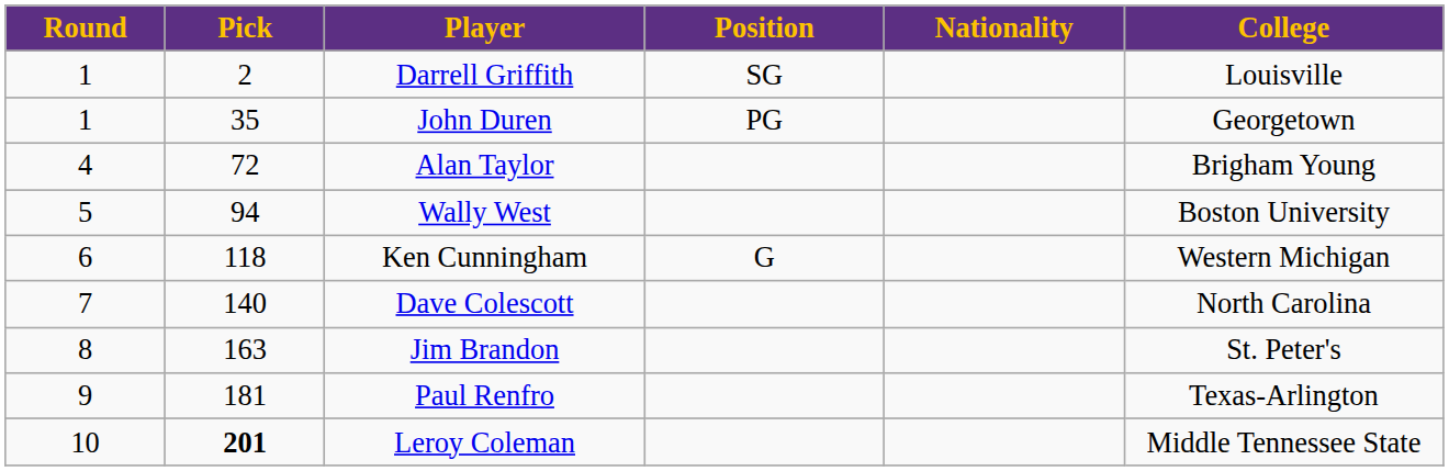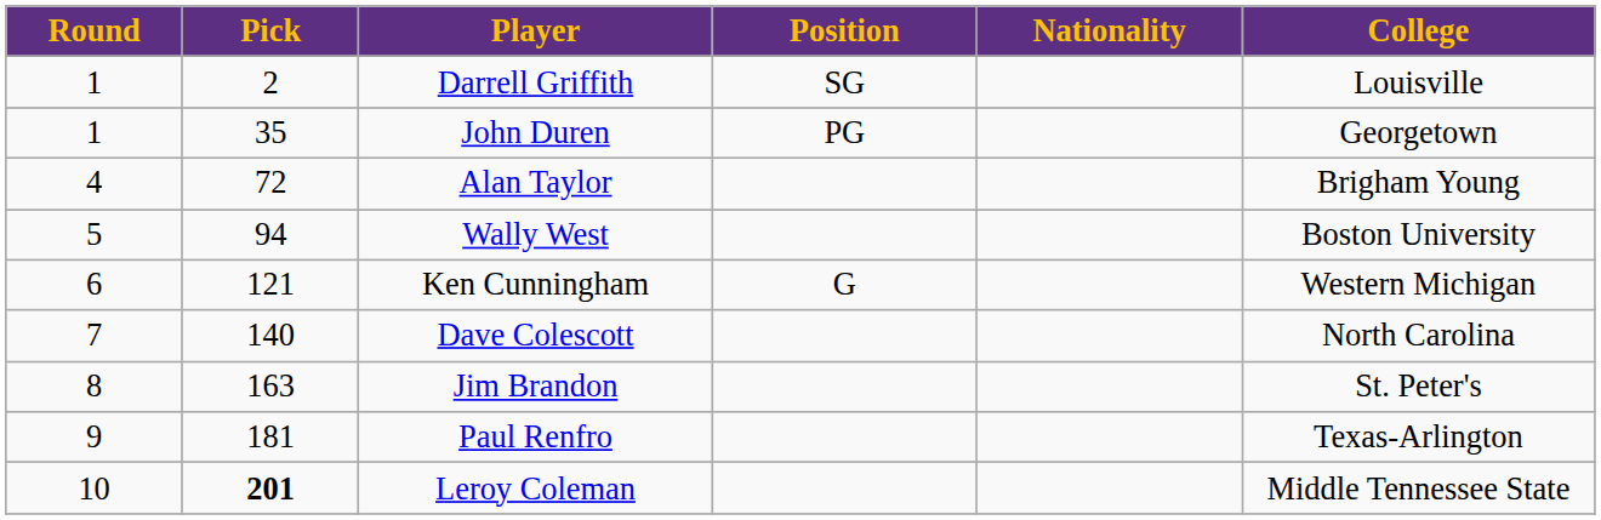 <table class="wikitable sortable sortable">
 <tr>
 <th style="background:#5C2F83; color:#FCC200" width="10%">Round</th>
 <th style="background:#5C2F83; color:#FCC200" width="10%">Pick</th>
 <th style="background:#5C2F83; color:#FCC200" width="20%">Player</th>
 <th style="background:#5C2F83; color:#FCC200" width="15%">Position</th>
 <th style="background:#5C2F83; color:#FCC200" width="15%">Nationality</th>
 <th style="background:#5C2F83; color:#FCC200" width="20%">College</th>
 </tr>
 <tr style="text-align: center">
 <td>1</td>
 <td>2</td>
 <td><a href='#'>Darrell Griffith</a></td>
 <td>SG</td>
 <td></td>
 <td>Louisville</td>
 </tr>
 <tr style="text-align: center">
 <td>1</td>
 <td>35</td>
 <td><a href='#'>John Duren</a></td>
 <td>PG</td>
 <td></td>
 <td>Georgetown</td>
 </tr>
 <tr style="text-align: center">
 <td>4</td>
 <td>72</td>
 <td><a href='#'>Alan Taylor</a></td>
 <td></td>
 <td></td>
 <td>Brigham Young</td>
 </tr>
 <tr style="text-align: center">
 <td>5</td>
 <td>94</td>
 <td><a href='#'>Wally West</a></td>
 <td></td>
 <td></td>
 <td>Boston University</td>
 </tr>
 <tr style="text-align: center">
 <td>6</td>
-<td>118</td>
+<td>121</td>
 <td>Ken Cunningham</td>
 <td>G</td>
 <td></td>
 <td>Western Michigan</td>
 </tr>
 <tr style="text-align: center">
 <td>7</td>
 <td>140</td>
 <td><a href='#'>Dave Colescott</a></td>
 <td></td>
 <td></td>
 <td>North Carolina</td>
 </tr>
 <tr style="text-align: center">
 <td>8</td>
 <td>163</td>
 <td><a href='#'>Jim Brandon</a></td>
 <td></td>
 <td></td>
 <td>St. Peter's</td>
 </tr>
 <tr style="text-align: center">
 <td>9</td>
 <td>181</td>
 <td><a href='#'>Paul Renfro</a></td>
 <td></td>
 <td></td>
 <td>Texas-Arlington</td>
 </tr>
 <tr style="text-align: center">
 <td>10</td>
 <td><strong>201</strong></td>
 <td><a href='#'>Leroy Coleman</a></td>
 <td></td>
 <td></td>
 <td>Middle Tennessee State</td>
 </tr>
 </table>
